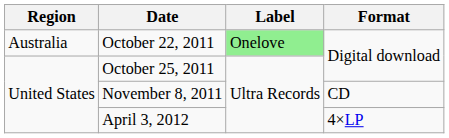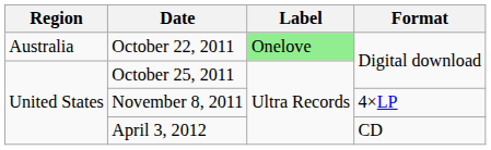 <table class="wikitable">
 <tr>
 <th>Region</th>
 <th>Date</th>
 <th>Label</th>
 <th>Format</th>
 </tr>
 <tr>
 <td>Australia</td>
 <td>October 22, 2011</td>
 <td style="background: lightgreen;">Onelove</td>
 <td rowspan="2">Digital download</td>
 </tr>
 <tr>
 <td rowspan="3">United States</td>
 <td>October 25, 2011</td>
 <td rowspan="3">Ultra Records</td>
 </tr>
 <tr>
 <td>November 8, 2011</td>
-<td>CD</td>
+<td>4×<a href='#'>LP</a></td>
 </tr>
 <tr>
 <td>April 3, 2012</td>
-<td>4×<a href='#'>LP</a></td>
+<td>CD</td>
 </tr>
 </table>
